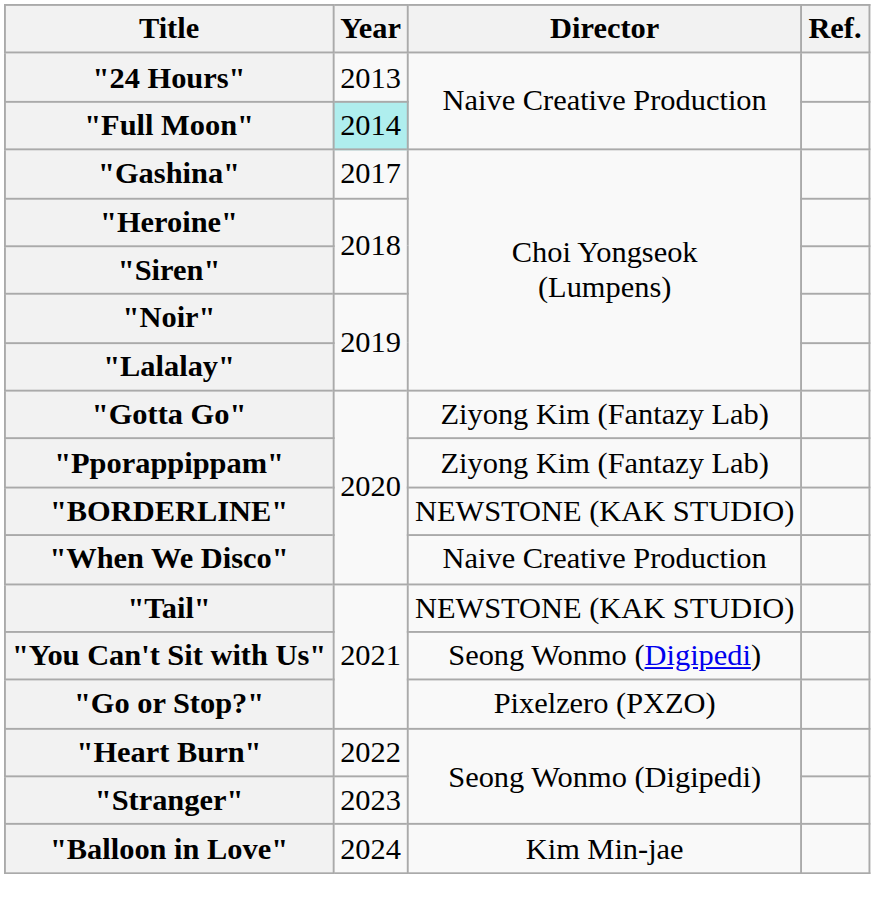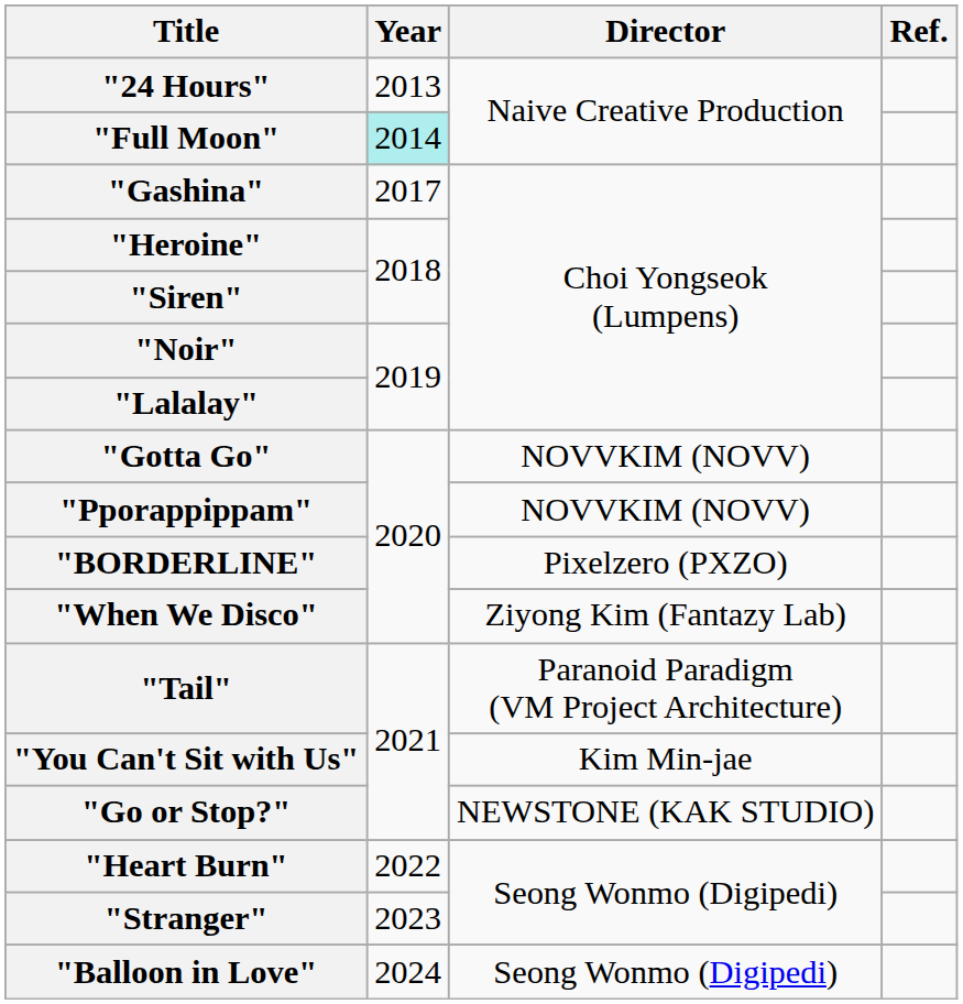 <table class="wikitable plainrowheaders" style="text-align:center; table-layout:fixed; margin-right:0">
 <tr>
 <th scope="col">Title</th>
 <th scope="col">Year</th>
 <th scope="col">Director</th>
 <th scope="col">Ref.</th>
 </tr>
 <tr>
 <th scope="row">"24 Hours"</th>
 <td>2013</td>
 <td rowspan="2">Naive Creative Production</td>
 <td></td>
 </tr>
 <tr>
 <th scope="row">"Full Moon"</th>
 <td style="background: paleturquoise;">2014</td>
 <td></td>
 </tr>
 <tr>
 <th scope="row">"Gashina"</th>
 <td>2017</td>
 <td rowspan="5">Choi Yongseok <br>(Lumpens)</td>
 <td></td>
 </tr>
 <tr>
 <th scope="row">"Heroine"</th>
 <td rowspan="2">2018</td>
 <td></td>
 </tr>
 <tr>
 <th scope="row">"Siren"</th>
 <td></td>
 </tr>
 <tr>
 <th scope="row">"Noir"</th>
 <td rowspan="2">2019</td>
 <td></td>
 </tr>
 <tr>
 <th scope="row">"Lalalay"</th>
 <td></td>
 </tr>
 <tr>
 <th scope="row">"Gotta Go" </th>
 <td rowspan="4">2020</td>
-<td>Ziyong Kim (Fantazy Lab)</td>
+<td>NOVVKIM (NOVV)</td>
 <td></td>
 </tr>
 <tr>
 <th scope="row">"Pporappippam"</th>
-<td>Ziyong Kim (Fantazy Lab)</td>
+<td>NOVVKIM (NOVV)</td>
 <td></td>
 </tr>
 <tr>
 <th scope="row">"BORDERLINE"</th>
-<td>NEWSTONE (KAK STUDIO)</td>
+<td>Pixelzero (PXZO)</td>
 <td></td>
 </tr>
 <tr>
 <th scope="row">"When We Disco"</th>
-<td>Naive Creative Production</td>
+<td>Ziyong Kim (Fantazy Lab)</td>
 <td></td>
 </tr>
 <tr>
 <th scope="row">"Tail"</th>
 <td rowspan="3">2021</td>
-<td>NEWSTONE (KAK STUDIO)</td>
+<td>Paranoid Paradigm<br>(VM Project Architecture)</td>
 <td></td>
 </tr>
 <tr>
 <th scope="row">"You Can't Sit with Us"</th>
-<td>Seong Wonmo (<a href='#'>Digipedi</a>)</td>
+<td>Kim Min-jae</td>
 <td></td>
 </tr>
 <tr>
 <th scope="row">"Go or Stop?"</th>
-<td>Pixelzero (PXZO)</td>
+<td>NEWSTONE (KAK STUDIO)</td>
 <td></td>
 </tr>
 <tr>
 <th scope="row">"Heart Burn"</th>
 <td>2022</td>
 <td rowspan="2">Seong Wonmo (Digipedi)</td>
 <td></td>
 </tr>
 <tr>
 <th scope="row">"Stranger"</th>
 <td>2023</td>
 <td></td>
 </tr>
 <tr>
 <th scope="row">"Balloon in Love"</th>
 <td>2024</td>
-<td>Kim Min-jae</td>
+<td>Seong Wonmo (<a href='#'>Digipedi</a>)</td>
 <td></td>
 </tr>
 </table>
